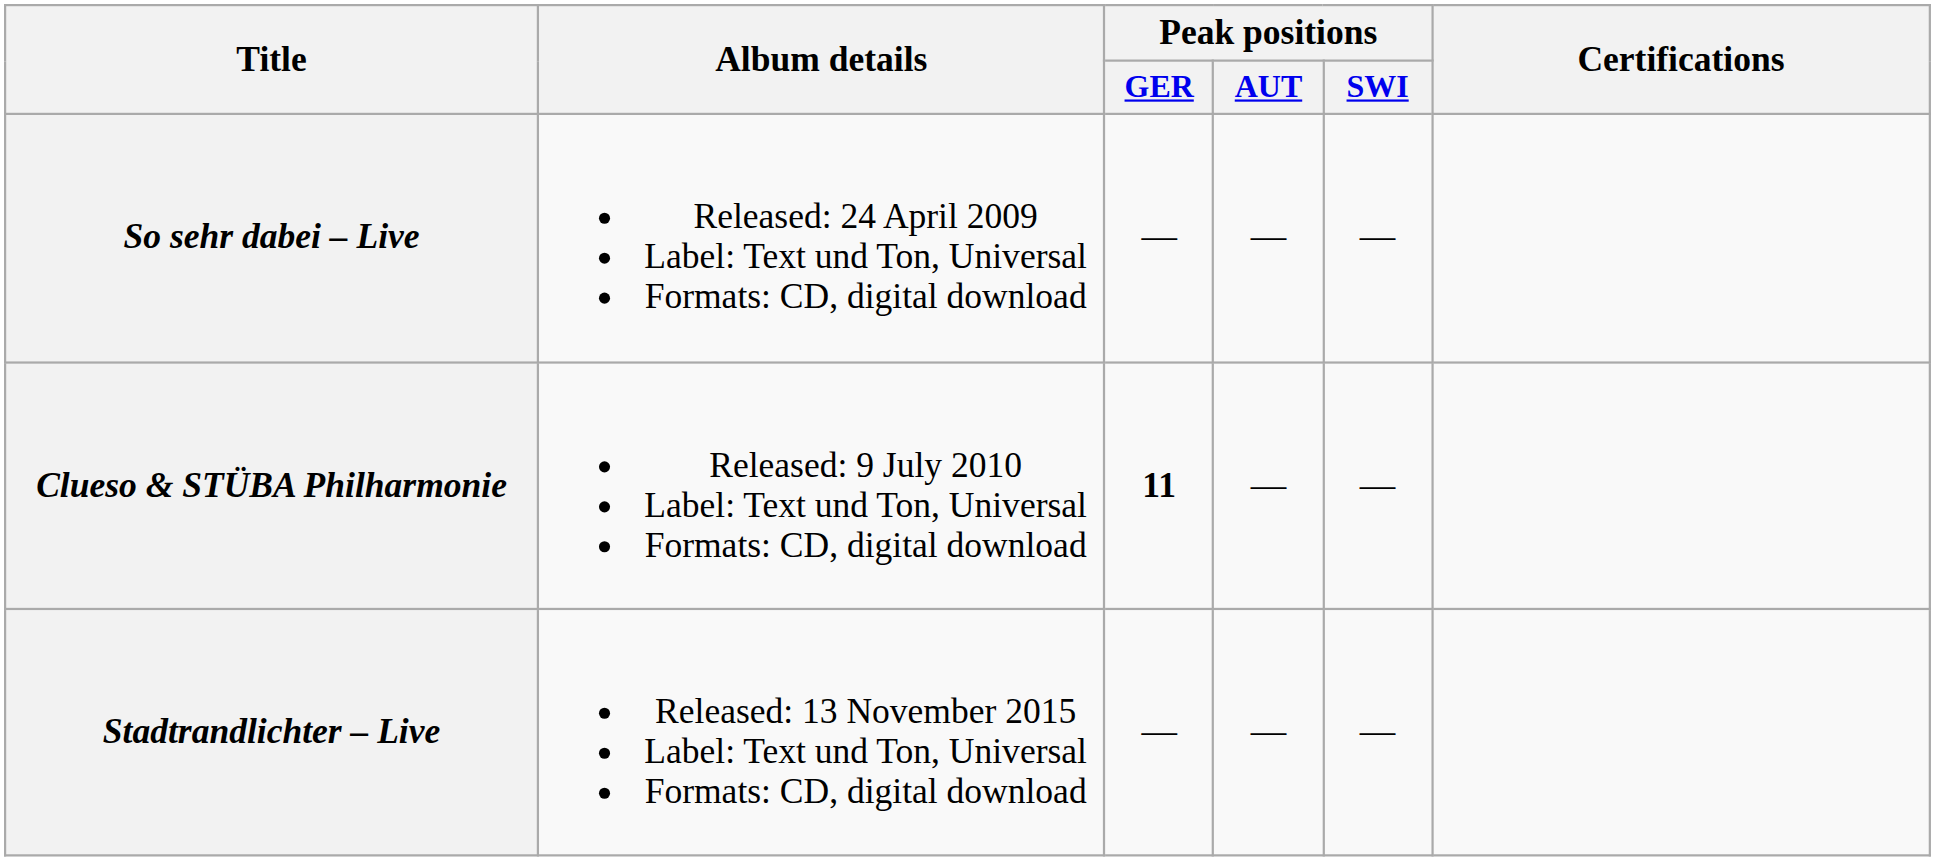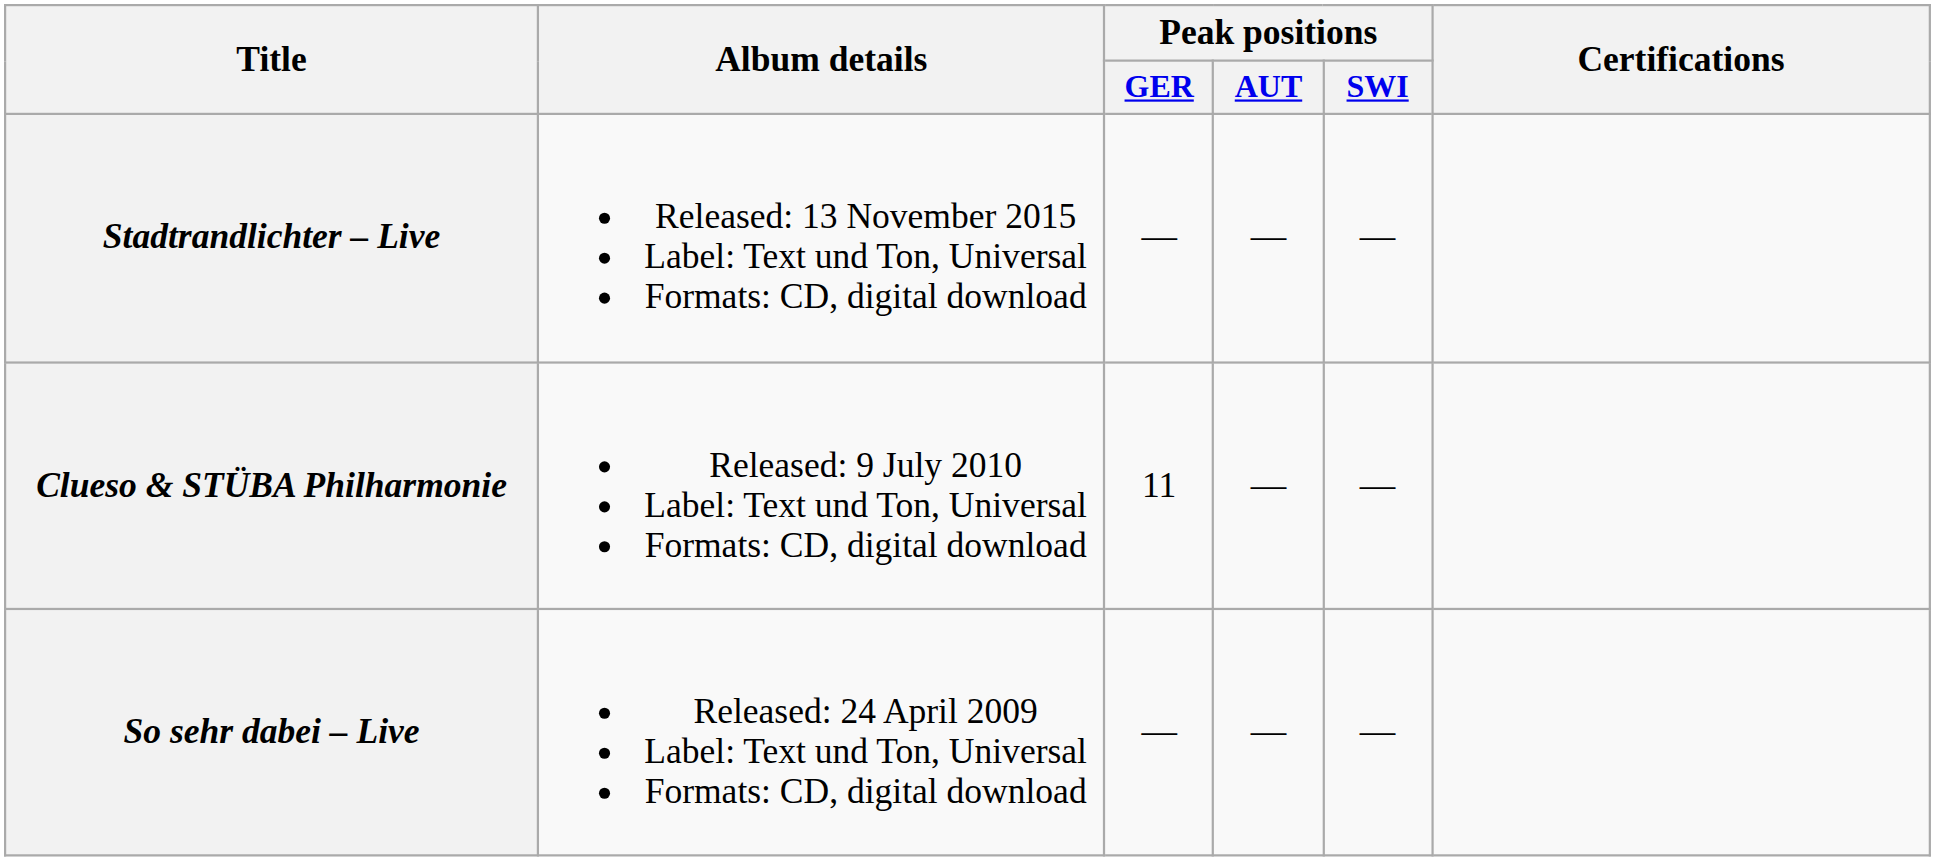 <table class="wikitable plainrowheaders" style="text-align:center;" border="1">
 <tr>
 <th scope="col" rowspan="2" style="width:15em;">Title</th>
 <th scope="col" rowspan="2" style="width:16em;">Album details</th>
 <th scope="col" colspan="3">Peak positions</th>
 <th scope="col" rowspan="2" style="width:14em;">Certifications</th>
 </tr>
 <tr>
 <th scope="col" style="width:3em;font-size:90%;"><a href='#'>GER</a><br></th>
 <th scope="col" style="width:3em;font-size:90%;"><a href='#'>AUT</a><br></th>
 <th scope="col" style="width:3em;font-size:90%;"><a href='#'>SWI</a><br></th>
 </tr>
 <tr>
-<th scope="row"><em>So sehr dabei – Live</em></th>
-<td><br><ul><li>Released: 24 April 2009</li><li>Label: Text und Ton, Universal</li><li>Formats: CD, digital download</li></ul></td>
+<th scope="row"><em>Stadtrandlichter – Live</em></th>
+<td><br><ul><li>Released: 13 November 2015</li><li>Label: Text und Ton, Universal</li><li>Formats: CD, digital download</li></ul></td>
 <td>—</td>
 <td>—</td>
 <td>—</td>
 <td></td>
 </tr>
 <tr>
 <th scope="row"><em>Clueso & STÜBA Philharmonie</em></th>
 <td><br><ul><li>Released: 9 July 2010</li><li>Label: Text und Ton, Universal</li><li>Formats: CD, digital download</li></ul></td>
-<td><strong>11</strong></td>
+<td>11</td>
 <td>—</td>
 <td>—</td>
 <td></td>
 </tr>
 <tr>
-<th scope="row"><em>Stadtrandlichter – Live</em></th>
-<td><br><ul><li>Released: 13 November 2015</li><li>Label: Text und Ton, Universal</li><li>Formats: CD, digital download</li></ul></td>
+<th scope="row"><em>So sehr dabei – Live</em></th>
+<td><br><ul><li>Released: 24 April 2009</li><li>Label: Text und Ton, Universal</li><li>Formats: CD, digital download</li></ul></td>
 <td>—</td>
 <td>—</td>
 <td>—</td>
 <td></td>
 </tr>
 </table>
